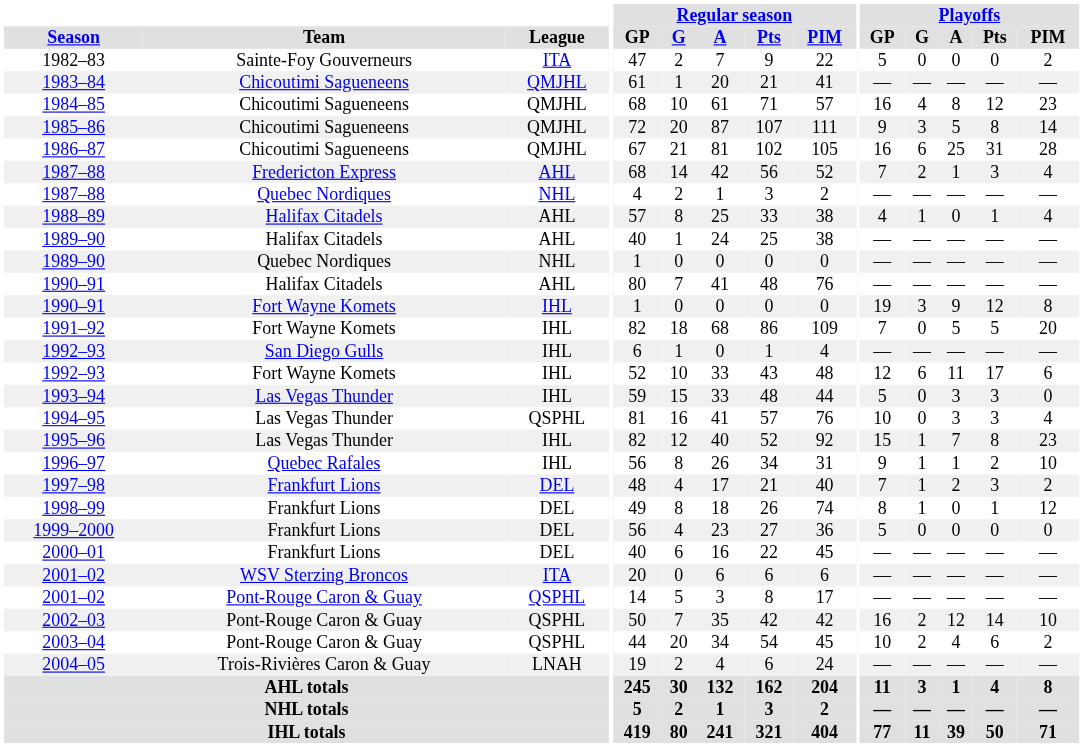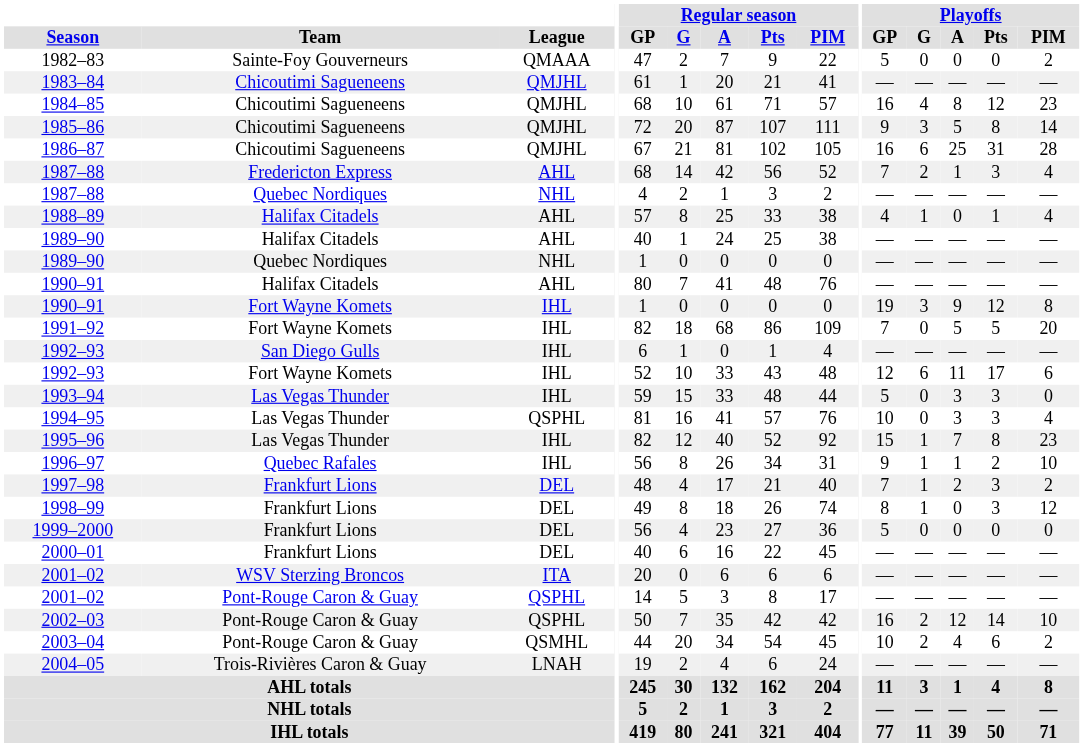 <table border="0" cellpadding="1" cellspacing="0" style="text-align:center; width:60em">
 <tr bgcolor="#e0e0e0">
 <th colspan="3" bgcolor="#ffffff"></th>
 <th rowspan="99" bgcolor="#ffffff"></th>
 <th colspan="5"><a href='#'>Regular season</a></th>
 <th rowspan="99" bgcolor="#ffffff"></th>
 <th colspan="5"><a href='#'>Playoffs</a></th>
 </tr>
 <tr bgcolor="#e0e0e0">
 <th><a href='#'>Season</a></th>
 <th>Team</th>
 <th>League</th>
 <th>GP</th>
 <th><a href='#'>G</a></th>
 <th><a href='#'>A</a></th>
 <th><a href='#'>Pts</a></th>
 <th><a href='#'>PIM</a></th>
 <th>GP</th>
 <th>G</th>
 <th>A</th>
 <th>Pts</th>
 <th>PIM</th>
 </tr>
 <tr>
 <td>1982–83</td>
 <td>Sainte-Foy Gouverneurs</td>
-<td><a href='#'>ITA</a></td>
+<td>QMAAA</td>
 <td>47</td>
 <td>2</td>
 <td>7</td>
 <td>9</td>
 <td>22</td>
 <td>5</td>
 <td>0</td>
 <td>0</td>
 <td>0</td>
 <td>2</td>
 </tr>
 <tr bgcolor="#f0f0f0">
 <td><a href='#'>1983–84</a></td>
 <td><a href='#'>Chicoutimi Sagueneens</a></td>
 <td><a href='#'>QMJHL</a></td>
 <td>61</td>
 <td>1</td>
 <td>20</td>
 <td>21</td>
 <td>41</td>
 <td>—</td>
 <td>—</td>
 <td>—</td>
 <td>—</td>
 <td>—</td>
 </tr>
 <tr>
 <td><a href='#'>1984–85</a></td>
 <td>Chicoutimi Sagueneens</td>
 <td>QMJHL</td>
 <td>68</td>
 <td>10</td>
 <td>61</td>
 <td>71</td>
 <td>57</td>
 <td>16</td>
 <td>4</td>
 <td>8</td>
 <td>12</td>
 <td>23</td>
 </tr>
 <tr bgcolor="#f0f0f0">
 <td><a href='#'>1985–86</a></td>
 <td>Chicoutimi Sagueneens</td>
 <td>QMJHL</td>
 <td>72</td>
 <td>20</td>
 <td>87</td>
 <td>107</td>
 <td>111</td>
 <td>9</td>
 <td>3</td>
 <td>5</td>
 <td>8</td>
 <td>14</td>
 </tr>
 <tr>
 <td><a href='#'>1986–87</a></td>
 <td>Chicoutimi Sagueneens</td>
 <td>QMJHL</td>
 <td>67</td>
 <td>21</td>
 <td>81</td>
 <td>102</td>
 <td>105</td>
 <td>16</td>
 <td>6</td>
 <td>25</td>
 <td>31</td>
 <td>28</td>
 </tr>
 <tr bgcolor="#f0f0f0">
 <td><a href='#'>1987–88</a></td>
 <td><a href='#'>Fredericton Express</a></td>
 <td><a href='#'>AHL</a></td>
 <td>68</td>
 <td>14</td>
 <td>42</td>
 <td>56</td>
 <td>52</td>
 <td>7</td>
 <td>2</td>
 <td>1</td>
 <td>3</td>
 <td>4</td>
 </tr>
 <tr>
 <td><a href='#'>1987–88</a></td>
 <td><a href='#'>Quebec Nordiques</a></td>
 <td><a href='#'>NHL</a></td>
 <td>4</td>
 <td>2</td>
 <td>1</td>
 <td>3</td>
 <td>2</td>
 <td>—</td>
 <td>—</td>
 <td>—</td>
 <td>—</td>
 <td>—</td>
 </tr>
 <tr bgcolor="#f0f0f0">
 <td><a href='#'>1988–89</a></td>
 <td><a href='#'>Halifax Citadels</a></td>
 <td>AHL</td>
 <td>57</td>
 <td>8</td>
 <td>25</td>
 <td>33</td>
 <td>38</td>
 <td>4</td>
 <td>1</td>
 <td>0</td>
 <td>1</td>
 <td>4</td>
 </tr>
 <tr>
 <td><a href='#'>1989–90</a></td>
 <td>Halifax Citadels</td>
 <td>AHL</td>
 <td>40</td>
 <td>1</td>
 <td>24</td>
 <td>25</td>
 <td>38</td>
 <td>—</td>
 <td>—</td>
 <td>—</td>
 <td>—</td>
 <td>—</td>
 </tr>
 <tr bgcolor="#f0f0f0">
 <td><a href='#'>1989–90</a></td>
 <td>Quebec Nordiques</td>
 <td>NHL</td>
 <td>1</td>
 <td>0</td>
 <td>0</td>
 <td>0</td>
 <td>0</td>
 <td>—</td>
 <td>—</td>
 <td>—</td>
 <td>—</td>
 <td>—</td>
 </tr>
 <tr>
 <td><a href='#'>1990–91</a></td>
 <td>Halifax Citadels</td>
 <td>AHL</td>
 <td>80</td>
 <td>7</td>
 <td>41</td>
 <td>48</td>
 <td>76</td>
 <td>—</td>
 <td>—</td>
 <td>—</td>
 <td>—</td>
 <td>—</td>
 </tr>
 <tr bgcolor="#f0f0f0">
 <td><a href='#'>1990–91</a></td>
 <td><a href='#'>Fort Wayne Komets</a></td>
 <td><a href='#'>IHL</a></td>
 <td>1</td>
 <td>0</td>
 <td>0</td>
 <td>0</td>
 <td>0</td>
 <td>19</td>
 <td>3</td>
 <td>9</td>
 <td>12</td>
 <td>8</td>
 </tr>
 <tr>
 <td><a href='#'>1991–92</a></td>
 <td>Fort Wayne Komets</td>
 <td>IHL</td>
 <td>82</td>
 <td>18</td>
 <td>68</td>
 <td>86</td>
 <td>109</td>
 <td>7</td>
 <td>0</td>
 <td>5</td>
 <td>5</td>
 <td>20</td>
 </tr>
 <tr bgcolor="#f0f0f0">
 <td><a href='#'>1992–93</a></td>
 <td><a href='#'>San Diego Gulls</a></td>
 <td>IHL</td>
 <td>6</td>
 <td>1</td>
 <td>0</td>
 <td>1</td>
 <td>4</td>
 <td>—</td>
 <td>—</td>
 <td>—</td>
 <td>—</td>
 <td>—</td>
 </tr>
 <tr>
 <td><a href='#'>1992–93</a></td>
 <td>Fort Wayne Komets</td>
 <td>IHL</td>
 <td>52</td>
 <td>10</td>
 <td>33</td>
 <td>43</td>
 <td>48</td>
 <td>12</td>
 <td>6</td>
 <td>11</td>
 <td>17</td>
 <td>6</td>
 </tr>
 <tr bgcolor="#f0f0f0">
 <td><a href='#'>1993–94</a></td>
 <td><a href='#'>Las Vegas Thunder</a></td>
 <td>IHL</td>
 <td>59</td>
 <td>15</td>
 <td>33</td>
 <td>48</td>
 <td>44</td>
 <td>5</td>
 <td>0</td>
 <td>3</td>
 <td>3</td>
 <td>0</td>
 </tr>
 <tr>
 <td><a href='#'>1994–95</a></td>
 <td>Las Vegas Thunder</td>
 <td>QSPHL</td>
 <td>81</td>
 <td>16</td>
 <td>41</td>
 <td>57</td>
 <td>76</td>
 <td>10</td>
 <td>0</td>
 <td>3</td>
 <td>3</td>
 <td>4</td>
 </tr>
 <tr bgcolor="#f0f0f0">
 <td><a href='#'>1995–96</a></td>
 <td>Las Vegas Thunder</td>
 <td>IHL</td>
 <td>82</td>
 <td>12</td>
 <td>40</td>
 <td>52</td>
 <td>92</td>
 <td>15</td>
 <td>1</td>
 <td>7</td>
 <td>8</td>
 <td>23</td>
 </tr>
 <tr>
 <td><a href='#'>1996–97</a></td>
 <td><a href='#'>Quebec Rafales</a></td>
 <td>IHL</td>
 <td>56</td>
 <td>8</td>
 <td>26</td>
 <td>34</td>
 <td>31</td>
 <td>9</td>
 <td>1</td>
 <td>1</td>
 <td>2</td>
 <td>10</td>
 </tr>
 <tr bgcolor="#f0f0f0">
 <td><a href='#'>1997–98</a></td>
 <td><a href='#'>Frankfurt Lions</a></td>
 <td><a href='#'>DEL</a></td>
 <td>48</td>
 <td>4</td>
 <td>17</td>
 <td>21</td>
 <td>40</td>
 <td>7</td>
 <td>1</td>
 <td>2</td>
 <td>3</td>
 <td>2</td>
 </tr>
 <tr>
 <td><a href='#'>1998–99</a></td>
 <td>Frankfurt Lions</td>
 <td>DEL</td>
 <td>49</td>
 <td>8</td>
 <td>18</td>
 <td>26</td>
 <td>74</td>
 <td>8</td>
 <td>1</td>
 <td>0</td>
-<td>1</td>
+<td>3</td>
 <td>12</td>
 </tr>
 <tr bgcolor="#f0f0f0">
 <td><a href='#'>1999–2000</a></td>
 <td>Frankfurt Lions</td>
 <td>DEL</td>
 <td>56</td>
 <td>4</td>
 <td>23</td>
 <td>27</td>
 <td>36</td>
 <td>5</td>
 <td>0</td>
 <td>0</td>
 <td>0</td>
 <td>0</td>
 </tr>
 <tr>
 <td><a href='#'>2000–01</a></td>
 <td>Frankfurt Lions</td>
 <td>DEL</td>
 <td>40</td>
 <td>6</td>
 <td>16</td>
 <td>22</td>
 <td>45</td>
 <td>—</td>
 <td>—</td>
 <td>—</td>
 <td>—</td>
 <td>—</td>
 </tr>
 <tr bgcolor="#f0f0f0">
 <td><a href='#'>2001–02</a></td>
 <td><a href='#'>WSV Sterzing Broncos</a></td>
 <td><a href='#'>ITA</a></td>
 <td>20</td>
 <td>0</td>
 <td>6</td>
 <td>6</td>
 <td>6</td>
 <td>—</td>
 <td>—</td>
 <td>—</td>
 <td>—</td>
 <td>—</td>
 </tr>
 <tr>
 <td><a href='#'>2001–02</a></td>
 <td><a href='#'>Pont-Rouge Caron & Guay</a></td>
 <td><a href='#'>QSPHL</a></td>
 <td>14</td>
 <td>5</td>
 <td>3</td>
 <td>8</td>
 <td>17</td>
 <td>—</td>
 <td>—</td>
 <td>—</td>
 <td>—</td>
 <td>—</td>
 </tr>
 <tr bgcolor="#f0f0f0">
 <td><a href='#'>2002–03</a></td>
 <td>Pont-Rouge Caron & Guay</td>
 <td>QSPHL</td>
 <td>50</td>
 <td>7</td>
 <td>35</td>
 <td>42</td>
 <td>42</td>
 <td>16</td>
 <td>2</td>
 <td>12</td>
 <td>14</td>
 <td>10</td>
 </tr>
 <tr>
 <td><a href='#'>2003–04</a></td>
 <td>Pont-Rouge Caron & Guay</td>
-<td>QSPHL</td>
+<td>QSMHL</td>
 <td>44</td>
 <td>20</td>
 <td>34</td>
 <td>54</td>
 <td>45</td>
 <td>10</td>
 <td>2</td>
 <td>4</td>
 <td>6</td>
 <td>2</td>
 </tr>
 <tr bgcolor="#f0f0f0">
 <td><a href='#'>2004–05</a></td>
 <td>Trois-Rivières Caron & Guay</td>
 <td>LNAH</td>
 <td>19</td>
 <td>2</td>
 <td>4</td>
 <td>6</td>
 <td>24</td>
 <td>—</td>
 <td>—</td>
 <td>—</td>
 <td>—</td>
 <td>—</td>
 </tr>
 <tr bgcolor="#e0e0e0">
 <th colspan="3">AHL totals</th>
 <th>245</th>
 <th>30</th>
 <th>132</th>
 <th>162</th>
 <th>204</th>
 <th>11</th>
 <th>3</th>
 <th>1</th>
 <th>4</th>
 <th>8</th>
 </tr>
 <tr bgcolor="#e0e0e0">
 <th colspan="3">NHL totals</th>
 <th>5</th>
 <th>2</th>
 <th>1</th>
 <th>3</th>
 <th>2</th>
 <th>—</th>
 <th>—</th>
 <th>—</th>
 <th>—</th>
 <th>—</th>
 </tr>
 <tr bgcolor="#e0e0e0">
 <th colspan="3">IHL totals</th>
 <th>419</th>
 <th>80</th>
 <th>241</th>
 <th>321</th>
 <th>404</th>
 <th>77</th>
 <th>11</th>
 <th>39</th>
 <th>50</th>
 <th>71</th>
 </tr>
 </table>
